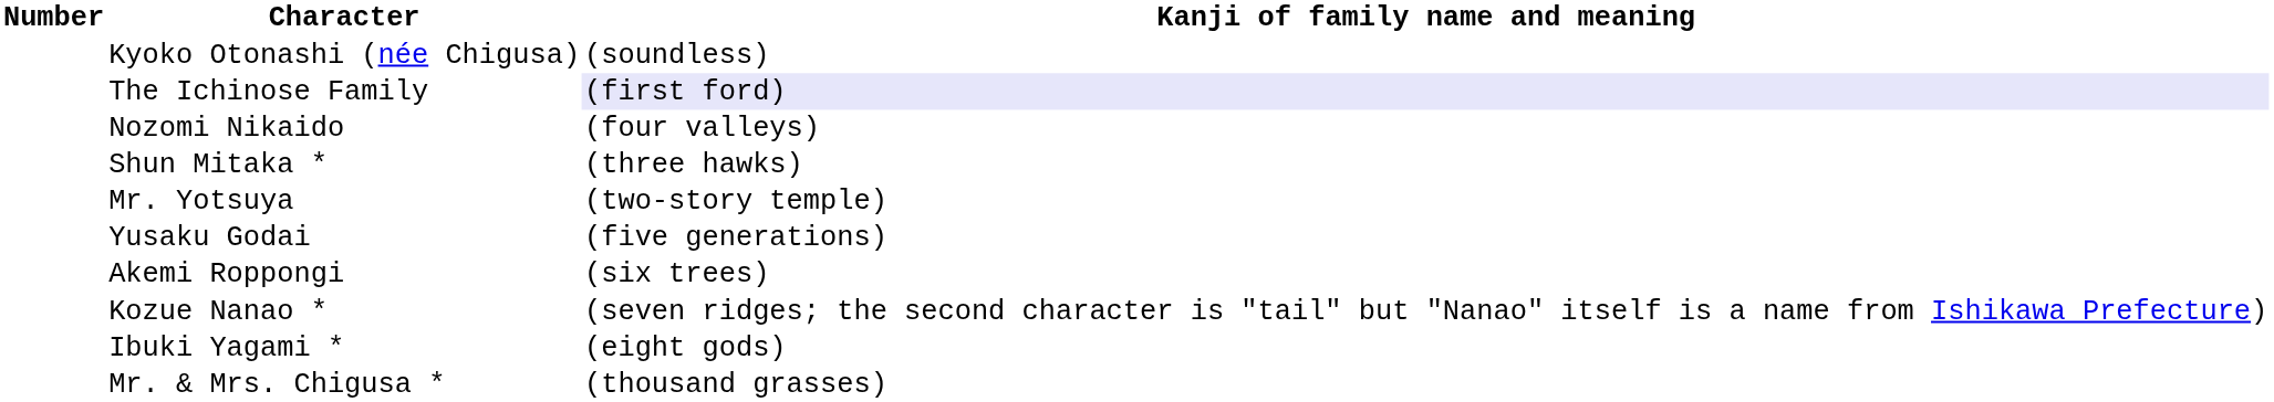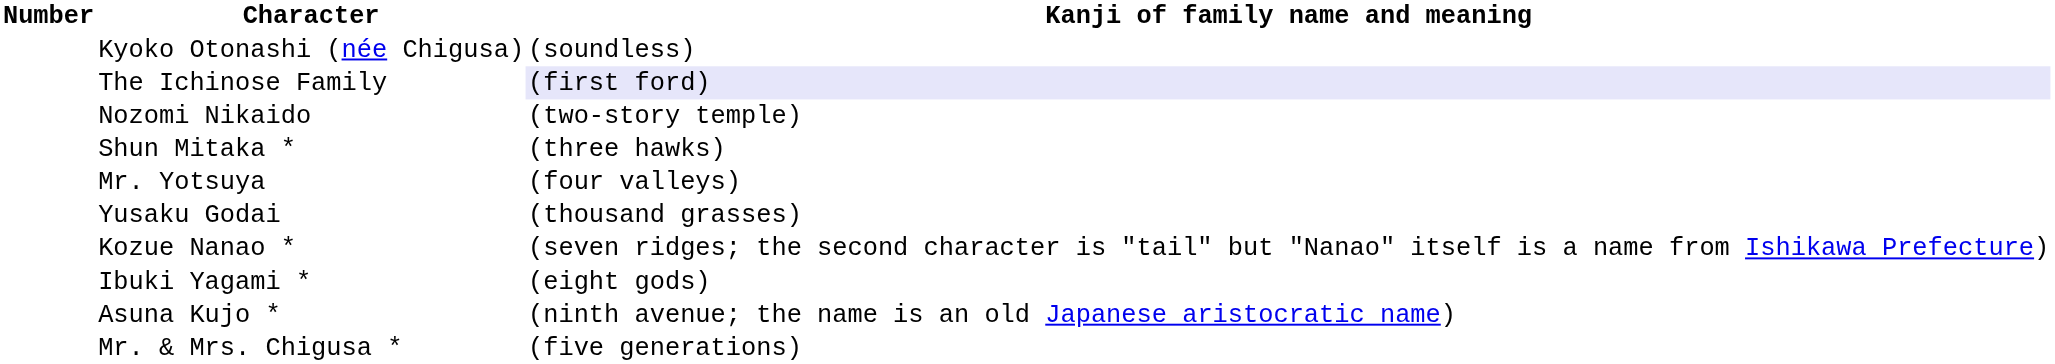 <table border="0" cellspacing="0" cellpadding="1">
 <tr>
 <th>Number</th>
 <th>Character</th>
 <th>Kanji of family name and meaning</th>
 </tr>
 <tr>
 <td></td>
 <td>Kyoko Otonashi (<a href='#'>née</a> Chigusa)</td>
 <td> (soundless)</td>
 </tr>
 <tr>
 <td></td>
 <td>The Ichinose Family</td>
 <td style="background: lavender;"> (first ford)</td>
 </tr>
 <tr>
 <td></td>
 <td>Nozomi Nikaido</td>
-<td> (four valleys)</td>
+<td> (two-story temple)</td>
 </tr>
 <tr>
 <td></td>
 <td>Shun Mitaka *</td>
 <td> (three hawks)</td>
 </tr>
 <tr>
 <td></td>
 <td>Mr. Yotsuya</td>
-<td> (two-story temple)</td>
+<td> (four valleys)</td>
 </tr>
 <tr>
 <td></td>
 <td>Yusaku Godai</td>
-<td> (five generations)</td>
-</tr>
-<tr>
-<td></td>
-<td>Akemi Roppongi</td>
-<td> (six trees)</td>
+<td> (thousand grasses)</td>
 </tr>
 <tr>
 <td></td>
 <td>Kozue Nanao *</td>
 <td> (seven ridges; the second character is "tail"  but "Nanao" itself is a name from <a href='#'>Ishikawa Prefecture</a>)</td>
 </tr>
 <tr>
 <td></td>
 <td>Ibuki Yagami *</td>
 <td> (eight gods)</td>
 </tr>
 <tr>
 <td></td>
+<td>Asuna Kujo *</td>
+<td> (ninth avenue; the name is an old <a href='#'>Japanese aristocratic name</a>)</td>
+</tr>
+<tr>
+<td></td>
 <td>Mr. & Mrs. Chigusa *</td>
-<td> (thousand grasses)</td>
+<td> (five generations)</td>
 </tr>
 </table>
